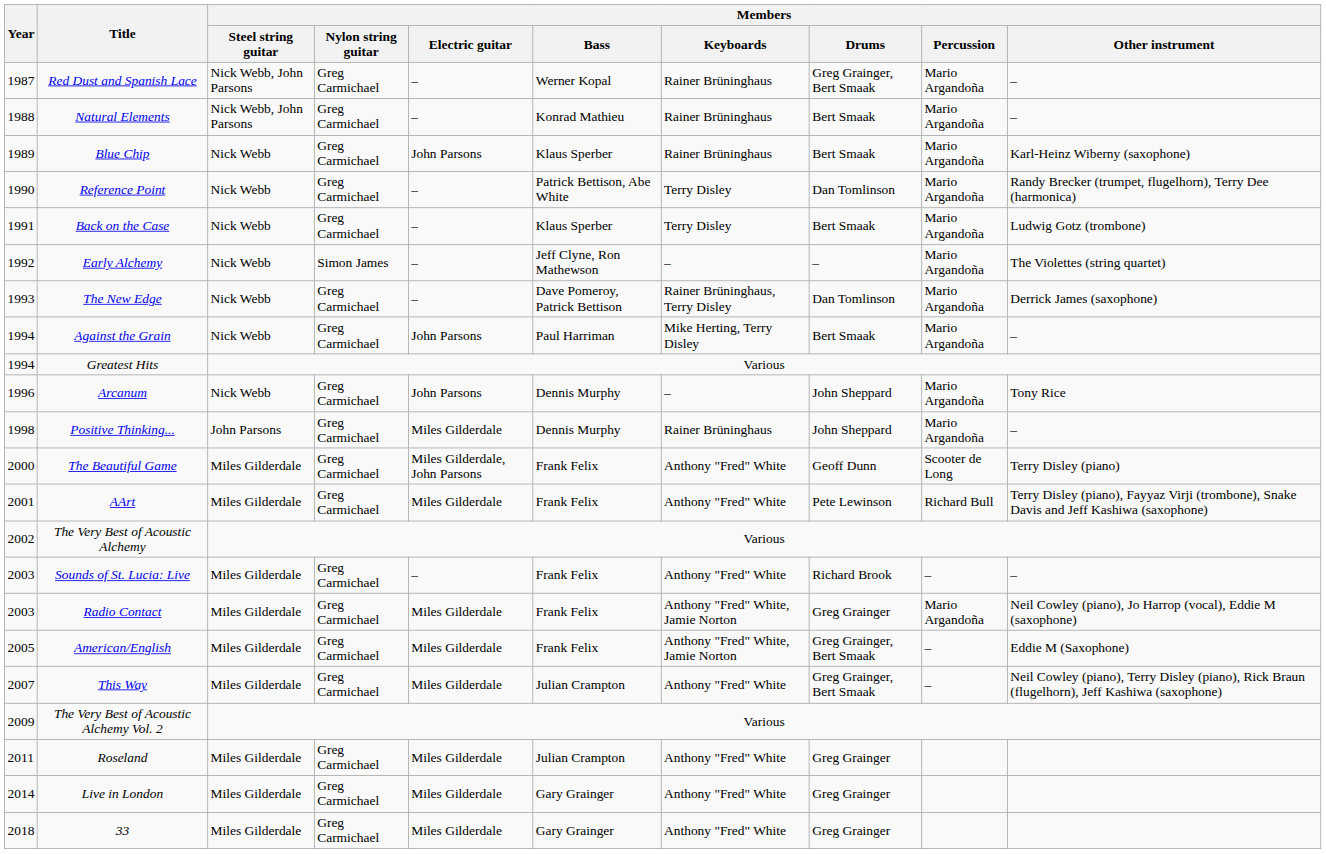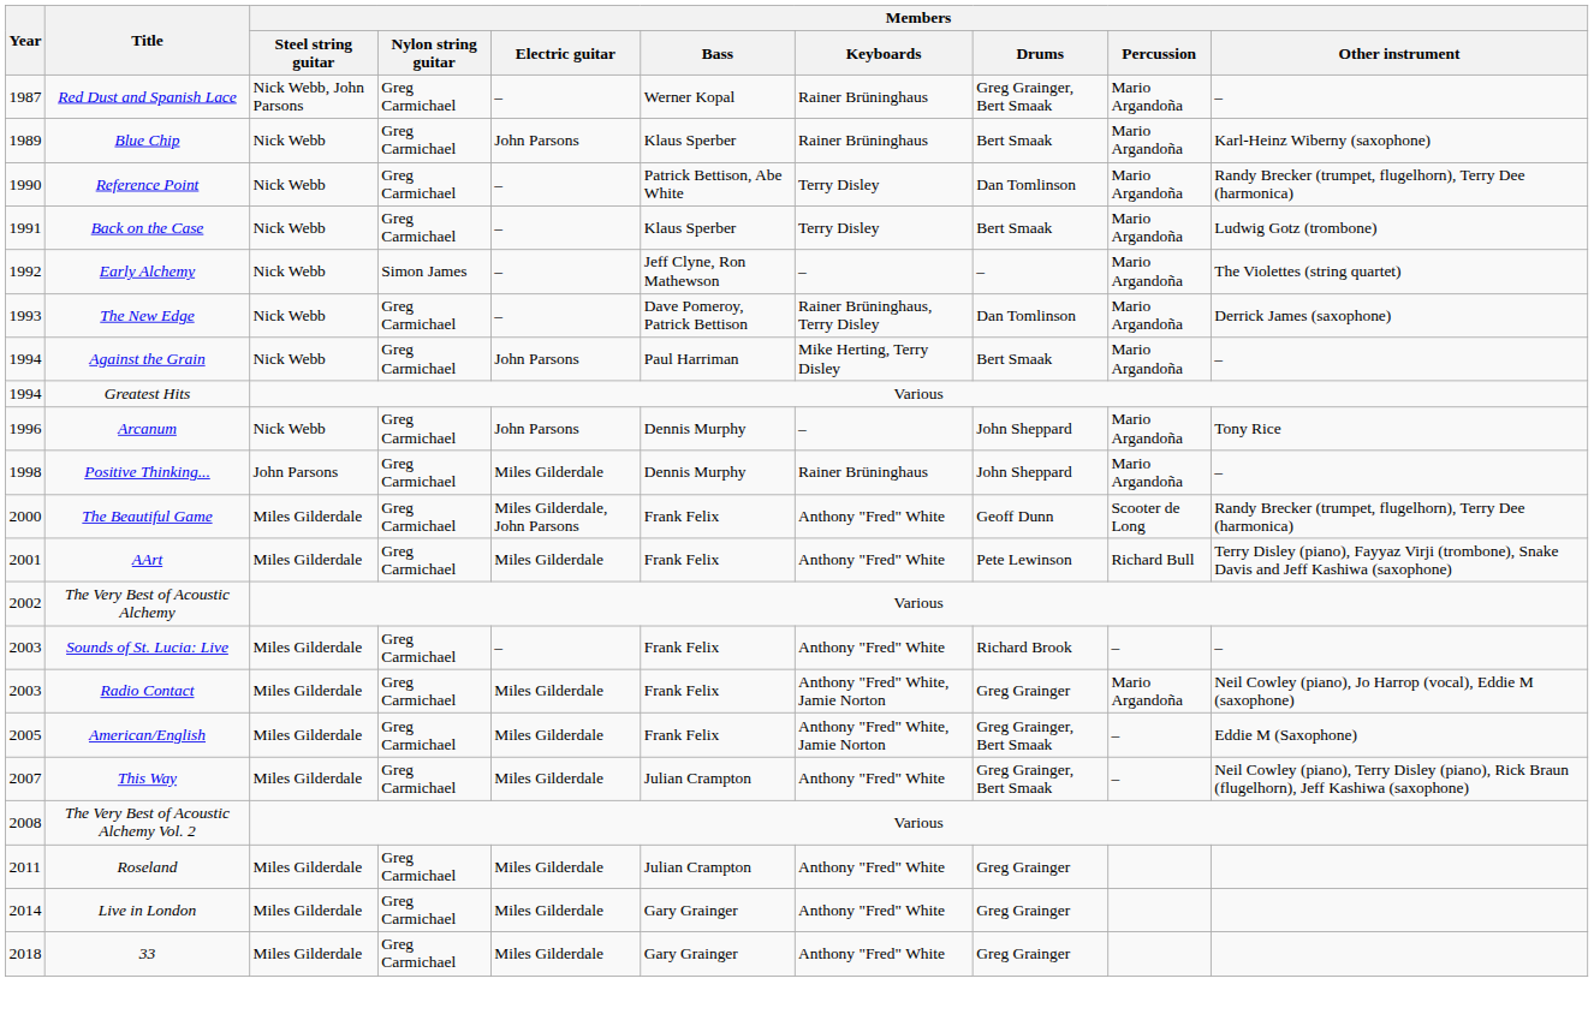 <table class="wikitable">
 <tr>
 <th rowspan="2">Year</th>
 <th rowspan="2">Title</th>
 <th colspan="8">Members</th>
 </tr>
 <tr>
 <th>Steel string guitar</th>
 <th>Nylon string guitar</th>
 <th>Electric guitar</th>
 <th>Bass</th>
 <th>Keyboards</th>
 <th>Drums</th>
 <th>Percussion</th>
 <th>Other instrument</th>
 </tr>
 <tr>
 <td>1987</td>
 <td style="text-align:center;"><em><a href='#'>Red Dust and Spanish Lace</a></em></td>
 <td>Nick Webb, John Parsons</td>
 <td>Greg Carmichael</td>
 <td>–</td>
 <td>Werner Kopal</td>
 <td>Rainer Brüninghaus</td>
 <td>Greg Grainger, Bert Smaak</td>
-<td>Mario Argandoña</td>
-<td>–</td>
-</tr>
-<tr>
-<td>1988</td>
-<td style="text-align:center;"><em><a href='#'>Natural Elements</a></em></td>
-<td>Nick Webb, John Parsons</td>
-<td>Greg Carmichael</td>
-<td>–</td>
-<td>Konrad Mathieu</td>
-<td>Rainer Brüninghaus</td>
-<td>Bert Smaak</td>
 <td>Mario Argandoña</td>
 <td>–</td>
 </tr>
 <tr>
 <td>1989</td>
 <td style="text-align:center;"><em><a href='#'>Blue Chip</a></em></td>
 <td>Nick Webb</td>
 <td>Greg Carmichael</td>
 <td>John Parsons</td>
 <td>Klaus Sperber</td>
 <td>Rainer Brüninghaus</td>
 <td>Bert Smaak</td>
 <td>Mario Argandoña</td>
 <td>Karl-Heinz Wiberny (saxophone)</td>
 </tr>
 <tr>
 <td>1990</td>
 <td style="text-align:center;"><em><a href='#'>Reference Point</a></em></td>
 <td>Nick Webb</td>
 <td>Greg Carmichael</td>
 <td>–</td>
 <td>Patrick Bettison, Abe White</td>
 <td>Terry Disley</td>
 <td>Dan Tomlinson</td>
 <td>Mario Argandoña</td>
 <td>Randy Brecker (trumpet, flugelhorn), Terry Dee (harmonica)</td>
 </tr>
 <tr>
 <td>1991</td>
 <td style="text-align:center;"><em><a href='#'>Back on the Case</a></em></td>
 <td>Nick Webb</td>
 <td>Greg Carmichael</td>
 <td>–</td>
 <td>Klaus Sperber</td>
 <td>Terry Disley</td>
 <td>Bert Smaak</td>
 <td>Mario Argandoña</td>
 <td>Ludwig Gotz (trombone)</td>
 </tr>
 <tr>
 <td>1992</td>
 <td style="text-align:center;"><em><a href='#'>Early Alchemy</a></em></td>
 <td>Nick Webb</td>
 <td>Simon James</td>
 <td>–</td>
 <td>Jeff Clyne, Ron Mathewson</td>
 <td>–</td>
 <td>–</td>
 <td>Mario Argandoña</td>
 <td>The Violettes (string quartet)</td>
 </tr>
 <tr>
 <td>1993</td>
 <td style="text-align:center;"><em><a href='#'>The New Edge</a></em></td>
 <td>Nick Webb</td>
 <td>Greg Carmichael</td>
 <td>–</td>
 <td>Dave Pomeroy, Patrick Bettison</td>
 <td>Rainer Brüninghaus, Terry Disley</td>
 <td>Dan Tomlinson</td>
 <td>Mario Argandoña</td>
 <td>Derrick James (saxophone)</td>
 </tr>
 <tr>
 <td>1994</td>
 <td style="text-align:center;"><em><a href='#'>Against the Grain</a></em></td>
 <td>Nick Webb</td>
 <td>Greg Carmichael</td>
 <td>John Parsons</td>
 <td>Paul Harriman</td>
 <td>Mike Herting, Terry Disley</td>
 <td>Bert Smaak</td>
 <td>Mario Argandoña</td>
 <td>–</td>
 </tr>
 <tr>
 <td>1994</td>
 <td style="text-align:center;"><em>Greatest Hits</em></td>
 <td colspan="8" style="text-align:center;">Various</td>
 </tr>
 <tr>
 <td>1996</td>
 <td style="text-align:center;"><em><a href='#'>Arcanum</a></em></td>
 <td>Nick Webb</td>
 <td>Greg Carmichael</td>
 <td>John Parsons</td>
 <td>Dennis Murphy</td>
 <td>–</td>
 <td>John Sheppard</td>
 <td>Mario Argandoña</td>
 <td>Tony Rice</td>
 </tr>
 <tr>
 <td>1998</td>
 <td style="text-align:center;"><em><a href='#'>Positive Thinking...</a></em></td>
 <td>John Parsons</td>
 <td>Greg Carmichael</td>
 <td>Miles Gilderdale</td>
 <td>Dennis Murphy</td>
 <td>Rainer Brüninghaus</td>
 <td>John Sheppard</td>
 <td>Mario Argandoña</td>
 <td>–</td>
 </tr>
 <tr>
 <td>2000</td>
 <td style="text-align:center;"><em><a href='#'>The Beautiful Game</a></em></td>
 <td>Miles Gilderdale</td>
 <td>Greg Carmichael</td>
 <td>Miles Gilderdale, John Parsons</td>
 <td>Frank Felix</td>
 <td>Anthony "Fred" White</td>
 <td>Geoff Dunn</td>
 <td>Scooter de Long</td>
-<td>Terry Disley (piano)</td>
+<td>Randy Brecker (trumpet, flugelhorn), Terry Dee (harmonica)</td>
 </tr>
 <tr>
 <td>2001</td>
 <td style="text-align:center;"><em><a href='#'>AArt</a></em></td>
 <td>Miles Gilderdale</td>
 <td>Greg Carmichael</td>
 <td>Miles Gilderdale</td>
 <td>Frank Felix</td>
 <td>Anthony "Fred" White</td>
 <td>Pete Lewinson</td>
 <td Richie Bull>Richard Bull</td>
 <td>Terry Disley (piano), Fayyaz Virji (trombone), Snake Davis and Jeff Kashiwa (saxophone)</td>
 </tr>
 <tr>
 <td>2002</td>
 <td style="text-align:center;"><em>The Very Best of Acoustic Alchemy</em></td>
 <td colspan="8" style="text-align:center;">Various</td>
 </tr>
 <tr>
 <td>2003</td>
 <td style="text-align:center;"><em><a href='#'>Sounds of St. Lucia: Live</a></em></td>
 <td>Miles Gilderdale</td>
 <td>Greg Carmichael</td>
 <td>–</td>
 <td>Frank Felix</td>
 <td>Anthony "Fred" White</td>
 <td>Richard Brook</td>
 <td>–</td>
 <td>–</td>
 </tr>
 <tr>
 <td>2003</td>
 <td style="text-align:center;"><em><a href='#'>Radio Contact</a></em></td>
 <td>Miles Gilderdale</td>
 <td>Greg Carmichael</td>
 <td>Miles Gilderdale</td>
 <td>Frank Felix</td>
 <td>Anthony "Fred" White, Jamie Norton</td>
 <td>Greg Grainger</td>
 <td>Mario Argandoña</td>
 <td>Neil Cowley (piano), Jo Harrop (vocal), Eddie M (saxophone)</td>
 </tr>
 <tr>
 <td>2005</td>
 <td style="text-align:center;"><em><a href='#'>American/English</a></em></td>
 <td>Miles Gilderdale</td>
 <td>Greg Carmichael</td>
 <td>Miles Gilderdale</td>
 <td>Frank Felix</td>
 <td>Anthony "Fred" White, Jamie Norton</td>
 <td>Greg Grainger, Bert Smaak</td>
 <td>–</td>
 <td>Eddie M (Saxophone)</td>
 </tr>
 <tr>
 <td>2007</td>
 <td style="text-align:center;"><em><a href='#'>This Way</a></em></td>
 <td>Miles Gilderdale</td>
 <td>Greg Carmichael</td>
 <td>Miles Gilderdale</td>
 <td>Julian Crampton</td>
 <td>Anthony "Fred" White</td>
 <td>Greg Grainger, Bert Smaak</td>
 <td>–</td>
 <td>Neil Cowley (piano), Terry Disley (piano), Rick Braun (flugelhorn), Jeff Kashiwa (saxophone)</td>
 </tr>
 <tr>
-<td>2009</td>
+<td>2008</td>
 <td style="text-align:center;"><em>The Very Best of Acoustic Alchemy Vol. 2</em></td>
 <td colspan="8" style="text-align:center;">Various</td>
 </tr>
 <tr>
 <td>2011</td>
 <td style="text-align:center;"><em>Roseland</em></td>
 <td>Miles Gilderdale</td>
 <td>Greg Carmichael</td>
 <td>Miles Gilderdale</td>
 <td>Julian Crampton</td>
 <td>Anthony "Fred" White</td>
 <td>Greg Grainger</td>
 <td></td>
 <td></td>
 </tr>
 <tr>
 <td>2014</td>
 <td style="text-align:center;"><em>Live in London</em></td>
 <td>Miles Gilderdale</td>
 <td>Greg Carmichael</td>
 <td>Miles Gilderdale</td>
 <td>Gary Grainger</td>
 <td>Anthony "Fred" White</td>
 <td>Greg Grainger</td>
 <td></td>
 <td></td>
 </tr>
 <tr>
 <td>2018</td>
 <td style="text-align:center;"><em>33 </em></td>
 <td>Miles Gilderdale</td>
 <td>Greg Carmichael</td>
 <td>Miles Gilderdale</td>
 <td>Gary Grainger</td>
 <td>Anthony "Fred" White</td>
 <td>Greg Grainger</td>
 <td></td>
 <td></td>
 </tr>
 </table>
